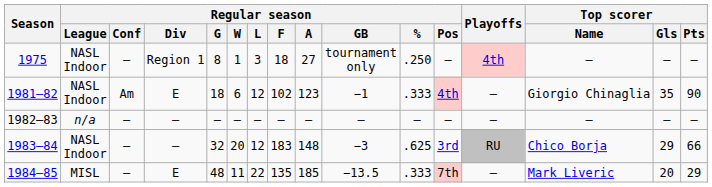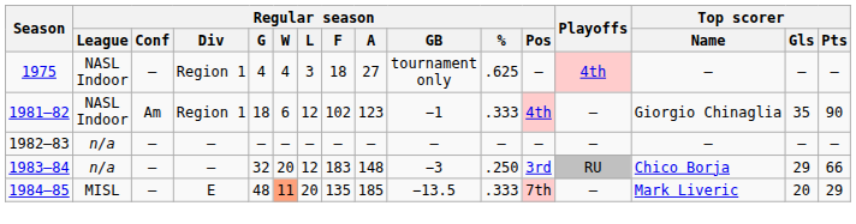 <table class="wikitable" style="text-align: center">
 <tr>
 <th rowspan=2>Season</th>
 <th colspan=11>Regular season</th>
 <th rowspan=2>Playoffs</th>
 <th colspan=3>Top scorer</th>
 </tr>
 <tr>
 <th>League</th>
 <th>Conf</th>
 <th>Div</th>
 <th>G</th>
 <th>W</th>
 <th>L</th>
 <th>F</th>
 <th>A</th>
 <th>GB</th>
 <th>%</th>
 <th>Pos</th>
 <th>Name</th>
 <th>Gls</th>
 <th>Pts</th>
 </tr>
 <tr>
 <td><a href='#'>1975</a></td>
 <td>NASL<br>Indoor</td>
 <td>–</td>
 <td>Region 1</td>
-<td>8</td>
-<td>1</td>
+<td>4</td>
+<td>4</td>
 <td>3</td>
 <td>18</td>
 <td>27</td>
 <td>tournament<br>only</td>
-<td>.250</td>
+<td>.625</td>
 <td>–</td>
 <td bgcolor="#FFCCCC"><a href='#'>4th</a></td>
 <td>–</td>
 <td>–</td>
 <td>–</td>
 </tr>
 <tr>
 <td><a href='#'>1981–82</a></td>
 <td>NASL<br>Indoor</td>
 <td>Am</td>
-<td>E</td>
+<td>Region 1</td>
 <td>18</td>
 <td>6</td>
 <td>12</td>
 <td>102</td>
 <td>123</td>
 <td>−1</td>
 <td>.333</td>
 <td bgcolor="#FFCCCC"><a href='#'>4th</a></td>
 <td>–</td>
 <td align="left">Giorgio Chinaglia</td>
 <td>35</td>
 <td>90</td>
 </tr>
 <tr>
 <td>1982–83</td>
 <td><em>n/a</em></td>
 <td>–</td>
 <td>–</td>
 <td>–</td>
 <td>–</td>
 <td>–</td>
 <td>–</td>
 <td>–</td>
 <td>–</td>
 <td>–</td>
 <td>–</td>
 <td>–</td>
 <td>–</td>
 <td>–</td>
 <td>–</td>
 </tr>
 <tr>
 <td><a href='#'>1983–84</a></td>
-<td>NASL<br>Indoor</td>
+<td><em>n/a</em></td>
 <td>–</td>
 <td>–</td>
 <td>32</td>
 <td>20</td>
 <td>12</td>
 <td>183</td>
 <td>148</td>
 <td>−3</td>
-<td>.625</td>
+<td>.250</td>
 <td><a href='#'>3rd</a></td>
 <td bgcolor=silver>RU</td>
 <td align="left"><a href='#'>Chico Borja</a></td>
 <td>29</td>
 <td>66</td>
 </tr>
 <tr>
 <td><a href='#'>1984–85</a></td>
 <td>MISL</td>
 <td>–</td>
 <td>E</td>
 <td>48</td>
-<td>11</td>
-<td>22</td>
+<td style="background: lightsalmon;">11</td>
+<td>20</td>
 <td>135</td>
 <td>185</td>
 <td>−13.5</td>
 <td>.333</td>
 <td bgcolor="#FFCCCC">7th</td>
 <td>–</td>
 <td align="left"><a href='#'>Mark Liveric</a></td>
 <td>20</td>
 <td>29</td>
 </tr>
 </table>
